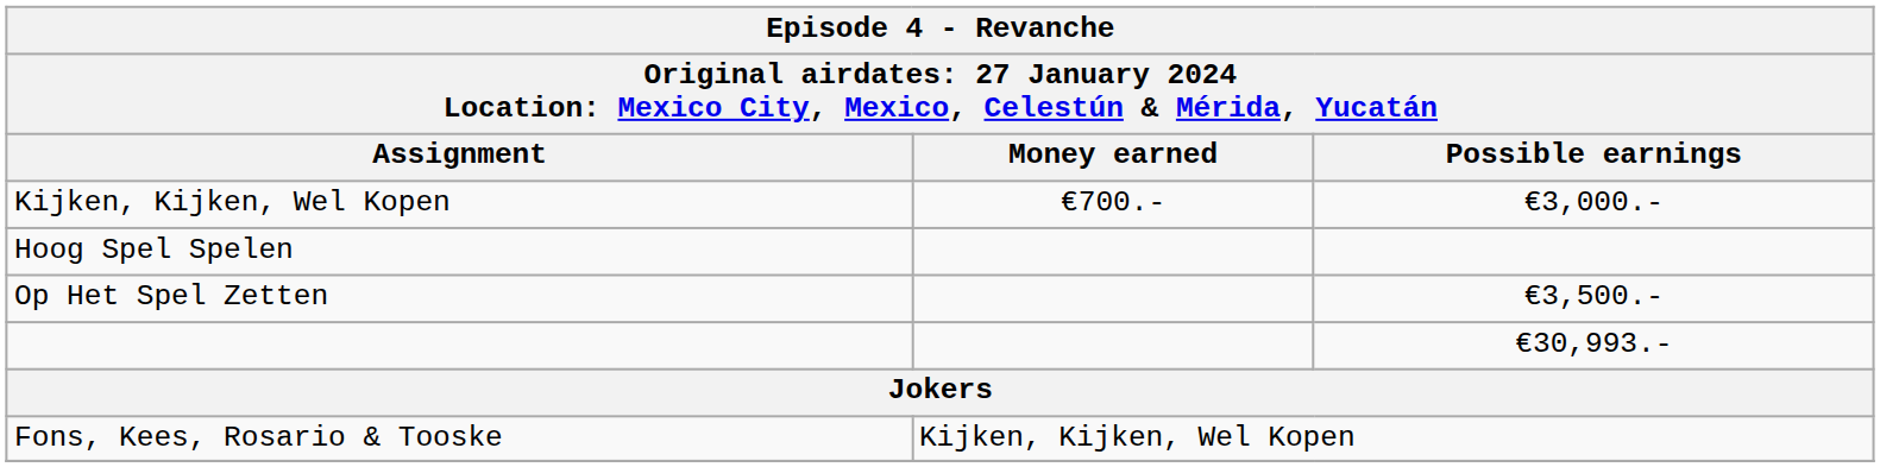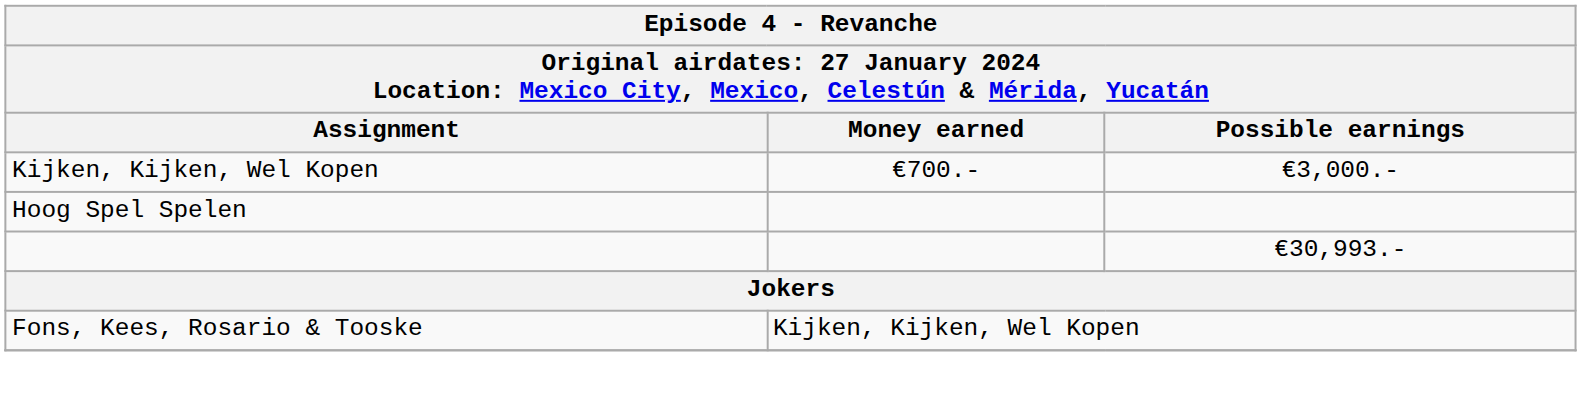 <table class="wikitable" style="font-size: 95%; margin: 10px" align="right" width="40%">
 <tr>
 <th colspan=3>Episode 4 - Revanche</th>
 </tr>
 <tr>
 <th colspan=3>Original airdates: 27 January 2024<br>Location: <a href='#'>Mexico City</a>, <a href='#'>Mexico</a>, <a href='#'>Celestún</a> & <a href='#'>Mérida</a>, <a href='#'>Yucatán</a></th>
 </tr>
 <tr>
 <th>Assignment</th>
 <th>Money earned</th>
 <th>Possible earnings</th>
 </tr>
 <tr>
 <td>Kijken, Kijken, Wel Kopen</td>
 <td align="center">€700.-</td>
 <td align="center">€3,000.-</td>
 </tr>
 <tr>
 <td>Hoog Spel Spelen</td>
 <td></td>
 <td></td>
 </tr>
 <tr>
-<td>Op Het Spel Zetten</td>
-<td align="center"></td>
-<td align="center">€3,500.-</td>
-</tr>
-<tr>
 <td><strong></strong></td>
 <td align="center"><strong></strong></td>
 <td align="center">€30,993.-</td>
 </tr>
 <tr>
 <th colspan=3>Jokers</th>
 </tr>
 <tr>
 <td>Fons, Kees, Rosario & Tooske</td>
 <td colspan=2>Kijken, Kijken, Wel Kopen</td>
 </tr>
 <tr>
 </tr>
 </table>
